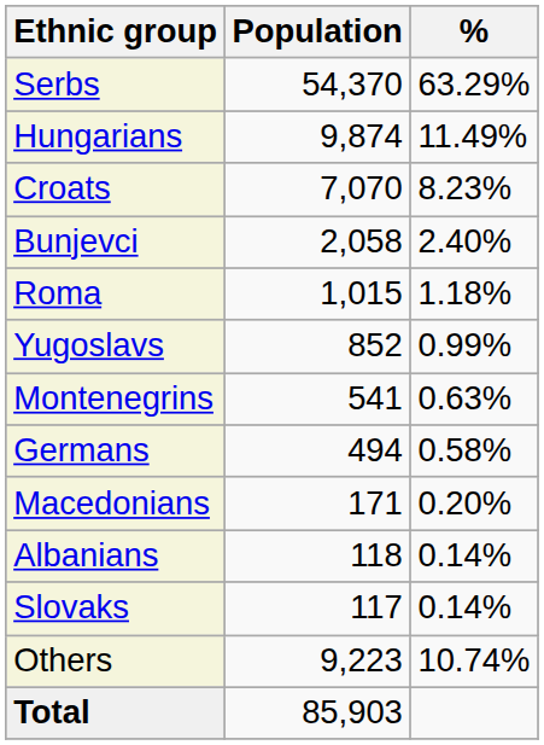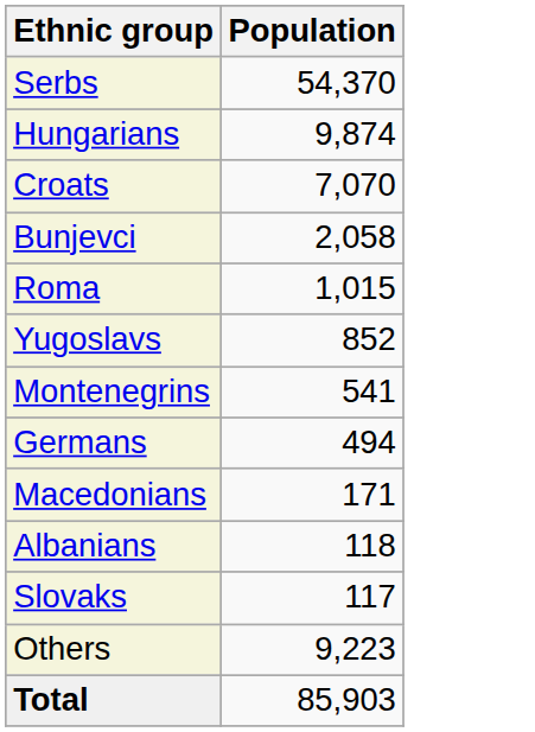 <table class="wikitable">
 <tr>
 <th>Ethnic group</th>
 <th>Population</th>
-<th>%</th>
 </tr>
 <tr>
 <td style="background:#F5F5DC;"><a href='#'>Serbs</a></td>
 <td align="right">54,370</td>
-<td>63.29%</td>
 </tr>
 <tr>
 <td style="background:#F5F5DC;"><a href='#'>Hungarians</a></td>
 <td align="right">9,874</td>
-<td>11.49%</td>
 </tr>
 <tr>
 <td style="background:#F5F5DC;"><a href='#'>Croats</a></td>
 <td align="right">7,070</td>
-<td>8.23%</td>
 </tr>
 <tr>
 <td style="background:#F5F5DC;"><a href='#'>Bunjevci</a></td>
 <td align="right">2,058</td>
-<td>2.40%</td>
 </tr>
 <tr>
 <td style="background:#F5F5DC;"><a href='#'>Roma</a></td>
 <td align="right">1,015</td>
-<td>1.18%</td>
 </tr>
 <tr>
 <td style="background:#F5F5DC;"><a href='#'>Yugoslavs</a></td>
 <td align="right">852</td>
-<td>0.99%</td>
 </tr>
 <tr>
 <td style="background:#F5F5DC;"><a href='#'>Montenegrins</a></td>
 <td align="right">541</td>
-<td>0.63%</td>
 </tr>
 <tr>
 <td style="background:#F5F5DC;"><a href='#'>Germans</a></td>
 <td align="right">494</td>
-<td>0.58%</td>
 </tr>
 <tr>
 <td style="background:#F5F5DC;"><a href='#'>Macedonians</a></td>
 <td align="right">171</td>
-<td>0.20%</td>
 </tr>
 <tr>
 <td style="background:#F5F5DC;"><a href='#'>Albanians</a></td>
 <td align="right">118</td>
-<td>0.14%</td>
 </tr>
 <tr>
 <td style="background:#F5F5DC;"><a href='#'>Slovaks</a></td>
 <td align="right">117</td>
-<td>0.14%</td>
 </tr>
 <tr>
 <td style="background:#F5F5DC;">Others</td>
 <td align="right">9,223</td>
-<td>10.74%</td>
 </tr>
 <tr class="sortbottom">
 <td style="background:#F0F0F0;"><strong>Total</strong></td>
 <td align="right">85,903</td>
-<td></td>
 </tr>
 </table>
